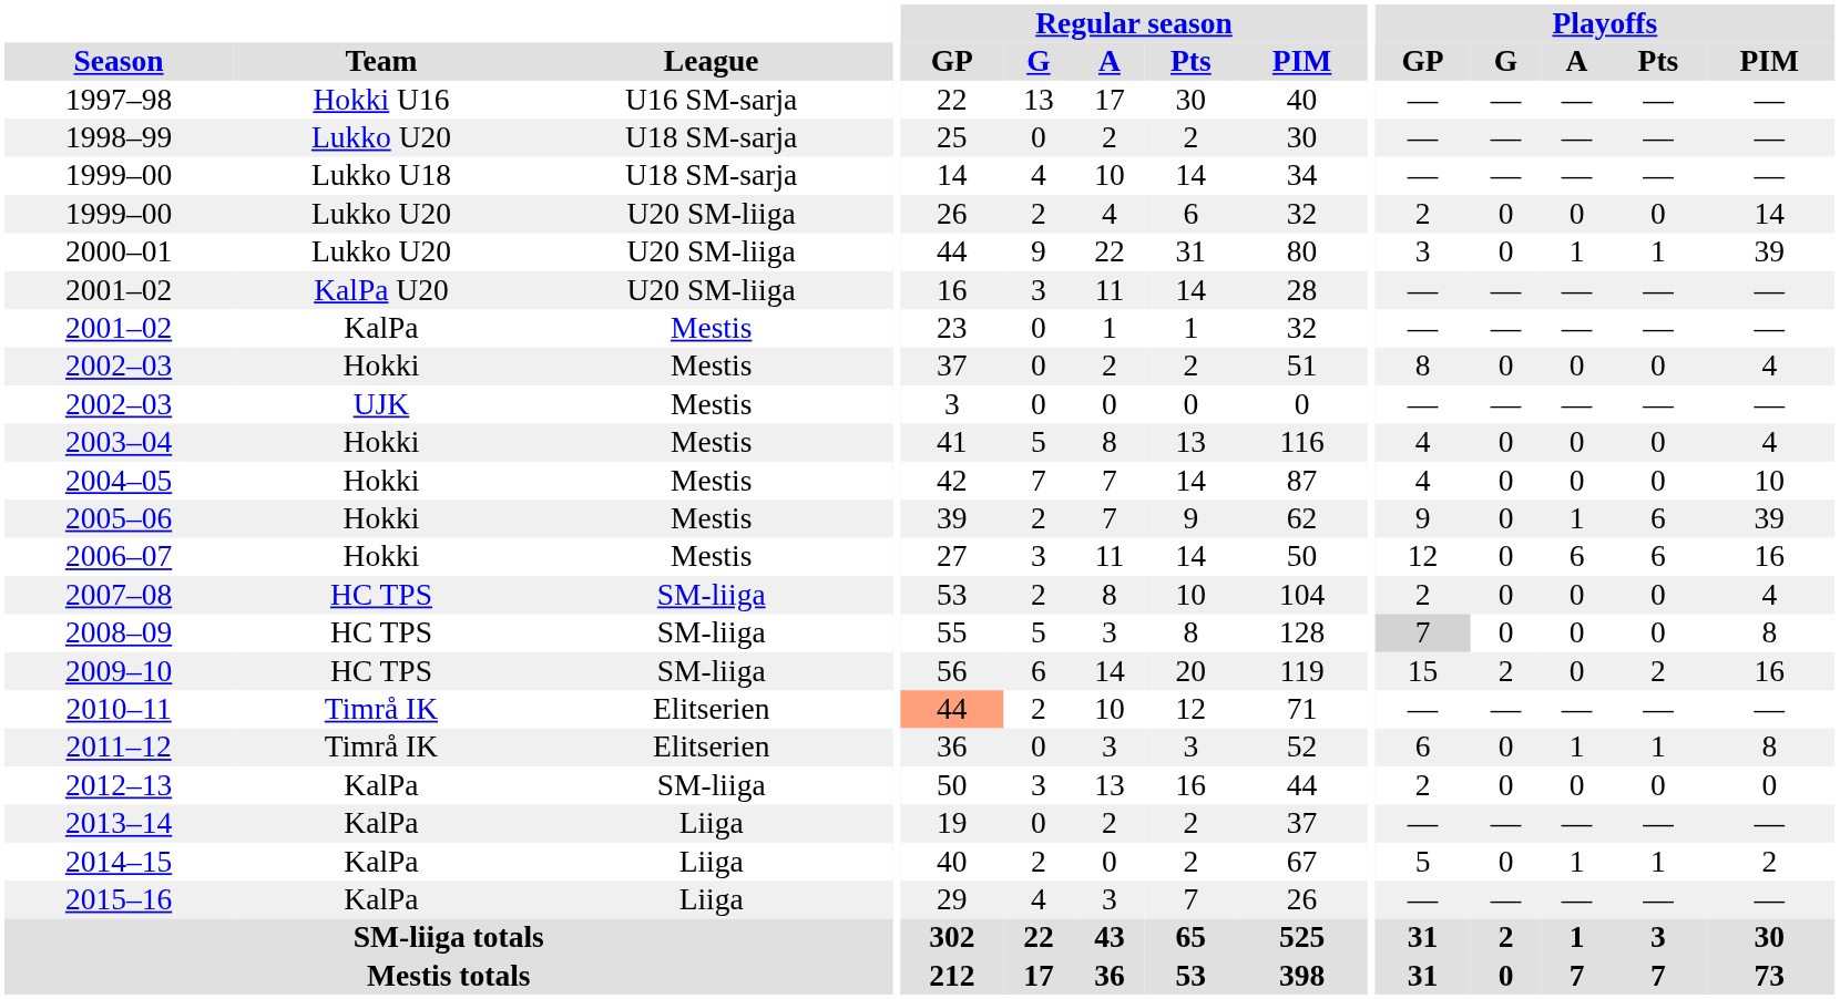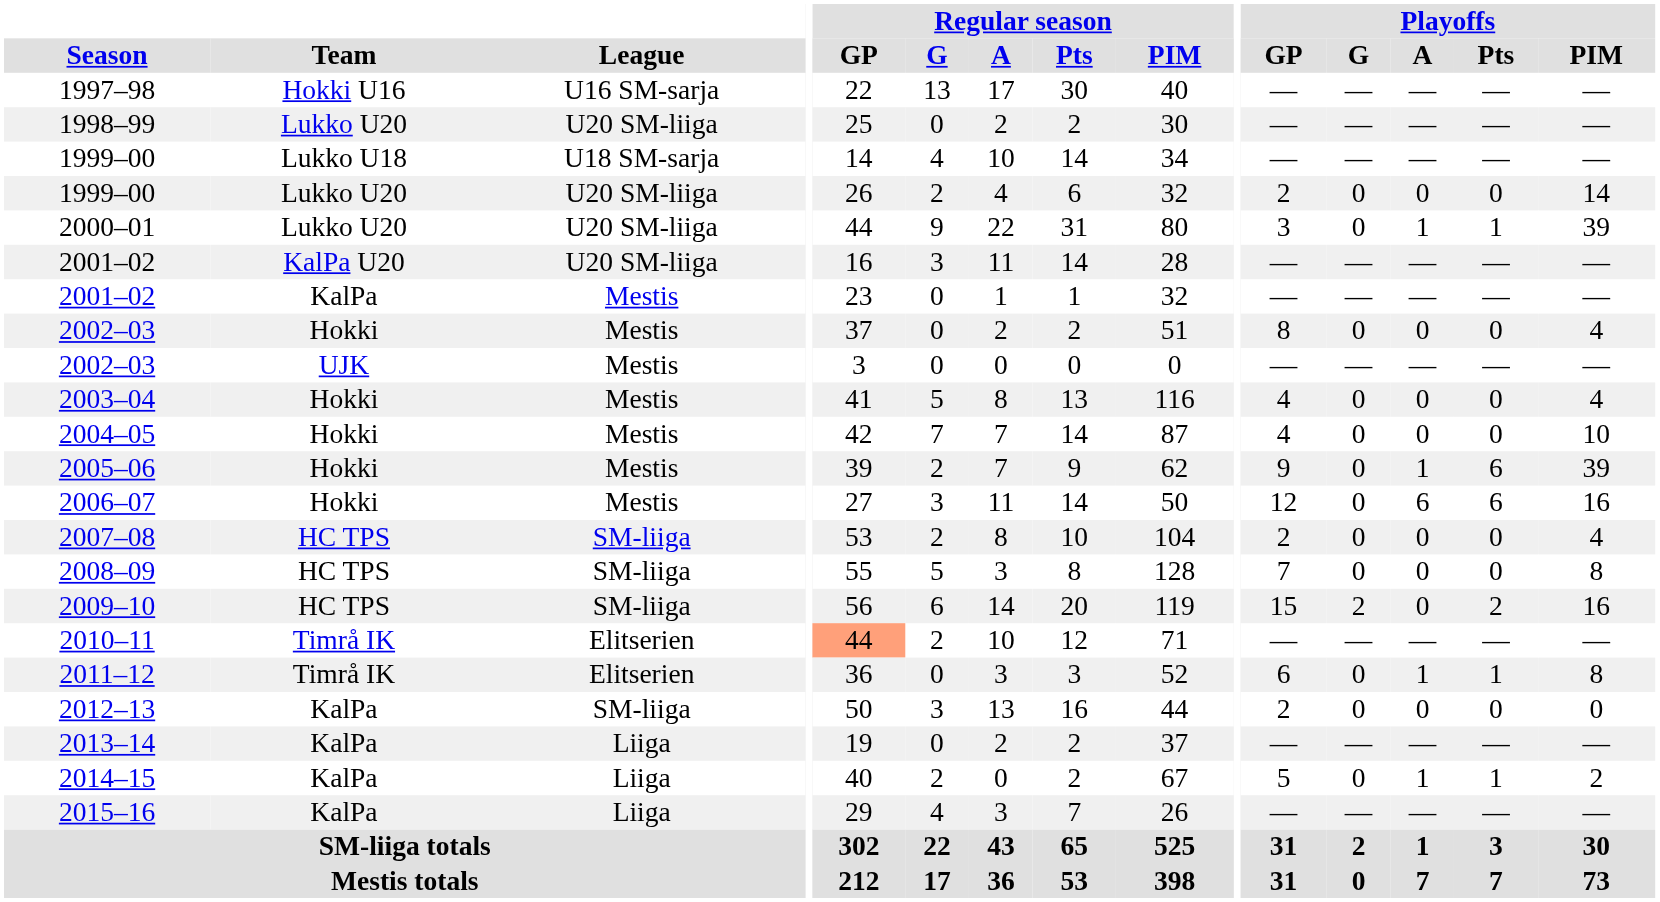 <table border="0" cellpadding="1" cellspacing="0" style="text-align:center; width:60em">
 <tr bgcolor="#e0e0e0">
 <th colspan="3" bgcolor="#ffffff"></th>
 <th rowspan="99" bgcolor="#ffffff"></th>
 <th colspan="5"><a href='#'>Regular season</a></th>
 <th rowspan="99" bgcolor="#ffffff"></th>
 <th colspan="5"><a href='#'>Playoffs</a></th>
 </tr>
 <tr bgcolor="#e0e0e0">
 <th><a href='#'>Season</a></th>
 <th>Team</th>
 <th>League</th>
 <th>GP</th>
 <th><a href='#'>G</a></th>
 <th><a href='#'>A</a></th>
 <th><a href='#'>Pts</a></th>
 <th><a href='#'>PIM</a></th>
 <th>GP</th>
 <th>G</th>
 <th>A</th>
 <th>Pts</th>
 <th>PIM</th>
 </tr>
 <tr>
 <td>1997–98</td>
 <td><a href='#'>Hokki</a> U16</td>
 <td>U16 SM-sarja</td>
 <td>22</td>
 <td>13</td>
 <td>17</td>
 <td>30</td>
 <td>40</td>
 <td>—</td>
 <td>—</td>
 <td>—</td>
 <td>—</td>
 <td>—</td>
 </tr>
 <tr bgcolor="#f0f0f0">
 <td>1998–99</td>
 <td><a href='#'>Lukko</a> U20</td>
-<td>U18 SM-sarja</td>
+<td>U20 SM-liiga</td>
 <td>25</td>
 <td>0</td>
 <td>2</td>
 <td>2</td>
 <td>30</td>
 <td>—</td>
 <td>—</td>
 <td>—</td>
 <td>—</td>
 <td>—</td>
 </tr>
 <tr>
 <td>1999–00</td>
 <td>Lukko U18</td>
 <td>U18 SM-sarja</td>
 <td>14</td>
 <td>4</td>
 <td>10</td>
 <td>14</td>
 <td>34</td>
 <td>—</td>
 <td>—</td>
 <td>—</td>
 <td>—</td>
 <td>—</td>
 </tr>
 <tr bgcolor="#f0f0f0">
 <td>1999–00</td>
 <td>Lukko U20</td>
 <td>U20 SM-liiga</td>
 <td>26</td>
 <td>2</td>
 <td>4</td>
 <td>6</td>
 <td>32</td>
 <td>2</td>
 <td>0</td>
 <td>0</td>
 <td>0</td>
 <td>14</td>
 </tr>
 <tr>
 <td>2000–01</td>
 <td>Lukko U20</td>
 <td>U20 SM-liiga</td>
 <td>44</td>
 <td>9</td>
 <td>22</td>
 <td>31</td>
 <td>80</td>
 <td>3</td>
 <td>0</td>
 <td>1</td>
 <td>1</td>
 <td>39</td>
 </tr>
 <tr bgcolor="#f0f0f0">
 <td>2001–02</td>
 <td><a href='#'>KalPa</a> U20</td>
 <td>U20 SM-liiga</td>
 <td>16</td>
 <td>3</td>
 <td>11</td>
 <td>14</td>
 <td>28</td>
 <td>—</td>
 <td>—</td>
 <td>—</td>
 <td>—</td>
 <td>—</td>
 </tr>
 <tr>
 <td><a href='#'>2001–02</a></td>
 <td>KalPa</td>
 <td><a href='#'>Mestis</a></td>
 <td>23</td>
 <td>0</td>
 <td>1</td>
 <td>1</td>
 <td>32</td>
 <td>—</td>
 <td>—</td>
 <td>—</td>
 <td>—</td>
 <td>—</td>
 </tr>
 <tr bgcolor="#f0f0f0">
 <td><a href='#'>2002–03</a></td>
 <td>Hokki</td>
 <td>Mestis</td>
 <td>37</td>
 <td>0</td>
 <td>2</td>
 <td>2</td>
 <td>51</td>
 <td>8</td>
 <td>0</td>
 <td>0</td>
 <td>0</td>
 <td>4</td>
 </tr>
 <tr>
 <td><a href='#'>2002–03</a></td>
 <td><a href='#'>UJK</a></td>
 <td>Mestis</td>
 <td>3</td>
 <td>0</td>
 <td>0</td>
 <td>0</td>
 <td>0</td>
 <td>—</td>
 <td>—</td>
 <td>—</td>
 <td>—</td>
 <td>—</td>
 </tr>
 <tr bgcolor="#f0f0f0">
 <td><a href='#'>2003–04</a></td>
 <td>Hokki</td>
 <td>Mestis</td>
 <td>41</td>
 <td>5</td>
 <td>8</td>
 <td>13</td>
 <td>116</td>
 <td>4</td>
 <td>0</td>
 <td>0</td>
 <td>0</td>
 <td>4</td>
 </tr>
 <tr>
 <td><a href='#'>2004–05</a></td>
 <td>Hokki</td>
 <td>Mestis</td>
 <td>42</td>
 <td>7</td>
 <td>7</td>
 <td>14</td>
 <td>87</td>
 <td>4</td>
 <td>0</td>
 <td>0</td>
 <td>0</td>
 <td>10</td>
 </tr>
 <tr bgcolor="#f0f0f0">
 <td><a href='#'>2005–06</a></td>
 <td>Hokki</td>
 <td>Mestis</td>
 <td>39</td>
 <td>2</td>
 <td>7</td>
 <td>9</td>
 <td>62</td>
 <td>9</td>
 <td>0</td>
 <td>1</td>
 <td>6</td>
 <td>39</td>
 </tr>
 <tr>
 <td><a href='#'>2006–07</a></td>
 <td>Hokki</td>
 <td>Mestis</td>
 <td>27</td>
 <td>3</td>
 <td>11</td>
 <td>14</td>
 <td>50</td>
 <td>12</td>
 <td>0</td>
 <td>6</td>
 <td>6</td>
 <td>16</td>
 </tr>
 <tr bgcolor="#f0f0f0">
 <td><a href='#'>2007–08</a></td>
 <td><a href='#'>HC TPS</a></td>
 <td><a href='#'>SM-liiga</a></td>
 <td>53</td>
 <td>2</td>
 <td>8</td>
 <td>10</td>
 <td>104</td>
 <td>2</td>
 <td>0</td>
 <td>0</td>
 <td>0</td>
 <td>4</td>
 </tr>
 <tr>
 <td><a href='#'>2008–09</a></td>
 <td>HC TPS</td>
 <td>SM-liiga</td>
 <td>55</td>
 <td>5</td>
 <td>3</td>
 <td>8</td>
 <td>128</td>
-<td style="background: lightgrey;">7</td>
+<td>7</td>
 <td>0</td>
 <td>0</td>
 <td>0</td>
 <td>8</td>
 </tr>
 <tr bgcolor="#f0f0f0">
 <td><a href='#'>2009–10</a></td>
 <td>HC TPS</td>
 <td>SM-liiga</td>
 <td>56</td>
 <td>6</td>
 <td>14</td>
 <td>20</td>
 <td>119</td>
 <td>15</td>
 <td>2</td>
 <td>0</td>
 <td>2</td>
 <td>16</td>
 </tr>
 <tr>
 <td><a href='#'>2010–11</a></td>
 <td><a href='#'>Timrå IK</a></td>
 <td>Elitserien</td>
 <td style="background: lightsalmon;">44</td>
 <td>2</td>
 <td>10</td>
 <td>12</td>
 <td>71</td>
 <td>—</td>
 <td>—</td>
 <td>—</td>
 <td>—</td>
 <td>—</td>
 </tr>
 <tr bgcolor="#f0f0f0">
 <td><a href='#'>2011–12</a></td>
 <td>Timrå IK</td>
 <td>Elitserien</td>
 <td>36</td>
 <td>0</td>
 <td>3</td>
 <td>3</td>
 <td>52</td>
 <td>6</td>
 <td>0</td>
 <td>1</td>
 <td>1</td>
 <td>8</td>
 </tr>
 <tr>
 <td><a href='#'>2012–13</a></td>
 <td>KalPa</td>
 <td>SM-liiga</td>
 <td>50</td>
 <td>3</td>
 <td>13</td>
 <td>16</td>
 <td>44</td>
 <td>2</td>
 <td>0</td>
 <td>0</td>
 <td>0</td>
 <td>0</td>
 </tr>
 <tr bgcolor="#f0f0f0">
 <td><a href='#'>2013–14</a></td>
 <td>KalPa</td>
 <td>Liiga</td>
 <td>19</td>
 <td>0</td>
 <td>2</td>
 <td>2</td>
 <td>37</td>
 <td>—</td>
 <td>—</td>
 <td>—</td>
 <td>—</td>
 <td>—</td>
 </tr>
 <tr>
 <td><a href='#'>2014–15</a></td>
 <td>KalPa</td>
 <td>Liiga</td>
 <td>40</td>
 <td>2</td>
 <td>0</td>
 <td>2</td>
 <td>67</td>
 <td>5</td>
 <td>0</td>
 <td>1</td>
 <td>1</td>
 <td>2</td>
 </tr>
 <tr bgcolor="#f0f0f0">
 <td><a href='#'>2015–16</a></td>
 <td>KalPa</td>
 <td>Liiga</td>
 <td>29</td>
 <td>4</td>
 <td>3</td>
 <td>7</td>
 <td>26</td>
 <td>—</td>
 <td>—</td>
 <td>—</td>
 <td>—</td>
 <td>—</td>
 </tr>
 <tr>
 </tr>
 <tr ALIGN="center" bgcolor="#e0e0e0">
 <th colspan="3">SM-liiga totals</th>
 <th ALIGN="center">302</th>
 <th ALIGN="center">22</th>
 <th ALIGN="center">43</th>
 <th ALIGN="center">65</th>
 <th ALIGN="center">525</th>
 <th ALIGN="center">31</th>
 <th ALIGN="center">2</th>
 <th ALIGN="center">1</th>
 <th ALIGN="center">3</th>
 <th ALIGN="center">30</th>
 </tr>
 <tr>
 </tr>
 <tr ALIGN="center" bgcolor="#e0e0e0">
 <th colspan="3">Mestis totals</th>
 <th ALIGN="center">212</th>
 <th ALIGN="center">17</th>
 <th ALIGN="center">36</th>
 <th ALIGN="center">53</th>
 <th ALIGN="center">398</th>
 <th ALIGN="center">31</th>
 <th ALIGN="center">0</th>
 <th ALIGN="center">7</th>
 <th ALIGN="center">7</th>
 <th ALIGN="center">73</th>
 </tr>
 </table>
